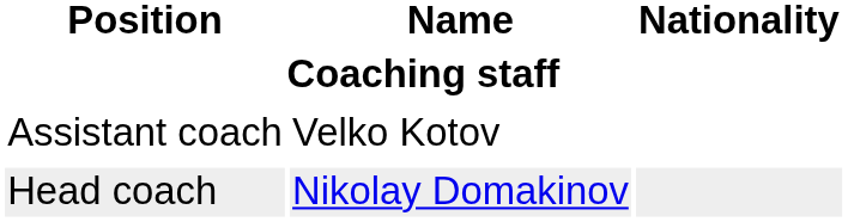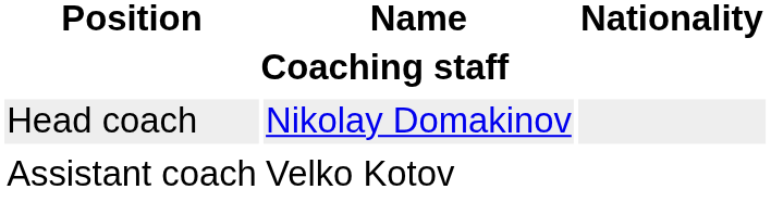 <table class="toccolours">
 <tr>
 <th bgcolor=>Position</th>
 <th bgcolor=>Name</th>
 <th bgcolor=>Nationality</th>
 </tr>
 <tr>
 <th colspan="3">Coaching staff</th>
 </tr>
 <tr>
 </tr>
+<tr style="background:#eee;">
+<td>Head coach</td>
+<td><a href='#'>Nikolay Domakinov</a></td>
+<td></td>
+</tr>
+<tr>
+</tr>
 <tr>
 <td>Assistant coach</td>
 <td>Velko Kotov</td>
 <td></td>
 </tr>
 <tr>
 </tr>
-<tr style="background:#eee;">
-<td>Head coach</td>
-<td><a href='#'>Nikolay Domakinov</a></td>
-<td></td>
-</tr>
-<tr>
-</tr>
 </table>
